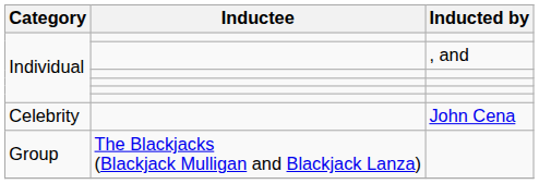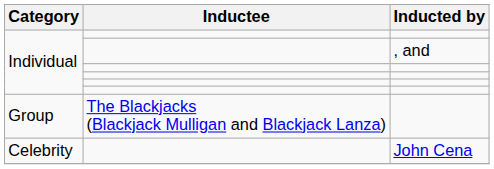 <table class="wikitable">
 <tr>
 <th>Category</th>
 <th>Inductee</th>
 <th>Inducted by</th>
 </tr>
 <tr>
 <td rowspan="6">Individual</td>
 <td><strong></strong></td>
 <td></td>
 </tr>
 <tr>
 <td></td>
 <td>,  and </td>
 </tr>
 <tr>
 <td></td>
 <td></td>
 </tr>
 <tr>
 <td></td>
 <td></td>
 </tr>
 <tr>
 <td></td>
 <td></td>
 </tr>
 <tr>
 <td></td>
 <td></td>
 </tr>
 <tr>
+<td>Group</td>
+<td><a href='#'>The Blackjacks</a><br>(<a href='#'>Blackjack Mulligan</a> and <a href='#'>Blackjack Lanza</a>)</td>
+<td></td>
+</tr>
+<tr>
 <td>Celebrity</td>
 <td></td>
 <td><a href='#'>John Cena</a></td>
 </tr>
 <tr>
-<td>Group</td>
-<td><a href='#'>The Blackjacks</a><br>(<a href='#'>Blackjack Mulligan</a> and <a href='#'>Blackjack Lanza</a>)</td>
-<td></td>
-</tr>
-<tr>
 </tr>
 </table>
